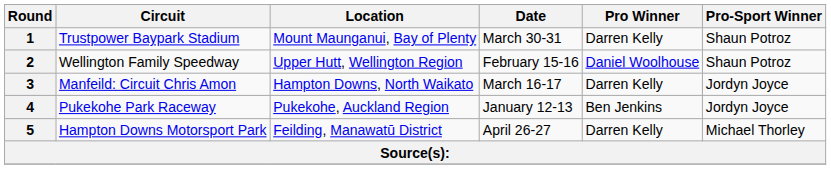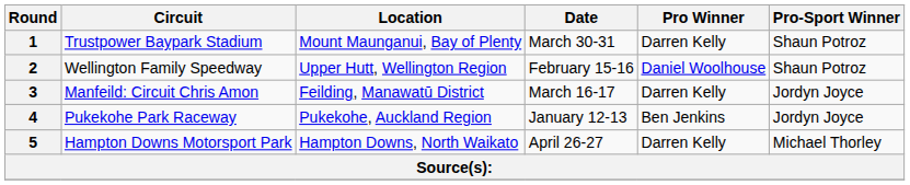 <table class="wikitable" style="font-size: 87%;">
 <tr>
 <th>Round</th>
 <th>Circuit</th>
 <th>Location</th>
 <th>Date</th>
 <th>Pro Winner</th>
 <th>Pro-Sport Winner</th>
 </tr>
 <tr>
 <th>1</th>
 <td><a href='#'>Trustpower Baypark Stadium</a></td>
 <td><a href='#'>Mount Maunganui</a>, <a href='#'>Bay of Plenty</a></td>
 <td>March 30-31</td>
 <td> Darren Kelly</td>
 <td> Shaun Potroz</td>
 </tr>
 <tr>
 <th>2</th>
 <td>Wellington Family Speedway</td>
 <td><a href='#'>Upper Hutt</a>, <a href='#'>Wellington Region</a></td>
 <td>February 15-16</td>
 <td> <a href='#'>Daniel Woolhouse</a></td>
 <td> Shaun Potroz</td>
 </tr>
 <tr>
 <th>3</th>
 <td><a href='#'>Manfeild: Circuit Chris Amon</a></td>
-<td><a href='#'>Hampton Downs</a>, <a href='#'>North Waikato</a></td>
+<td><a href='#'>Feilding</a>, <a href='#'>Manawatū District</a></td>
 <td>March 16-17</td>
 <td> Darren Kelly</td>
 <td> Jordyn Joyce</td>
 </tr>
 <tr>
 <th>4</th>
 <td><a href='#'>Pukekohe Park Raceway</a></td>
 <td><a href='#'>Pukekohe</a>, <a href='#'>Auckland Region</a></td>
 <td>January 12-13</td>
 <td> Ben Jenkins</td>
 <td> Jordyn Joyce</td>
 </tr>
 <tr>
 <th>5</th>
 <td><a href='#'>Hampton Downs Motorsport Park</a></td>
-<td><a href='#'>Feilding</a>, <a href='#'>Manawatū District</a></td>
+<td><a href='#'>Hampton Downs</a>, <a href='#'>North Waikato</a></td>
 <td>April 26-27</td>
 <td> Darren Kelly</td>
 <td> Michael Thorley</td>
 </tr>
 <tr>
 <th colspan="6">Source(s): </th>
 </tr>
 <tr>
 </tr>
 </table>
